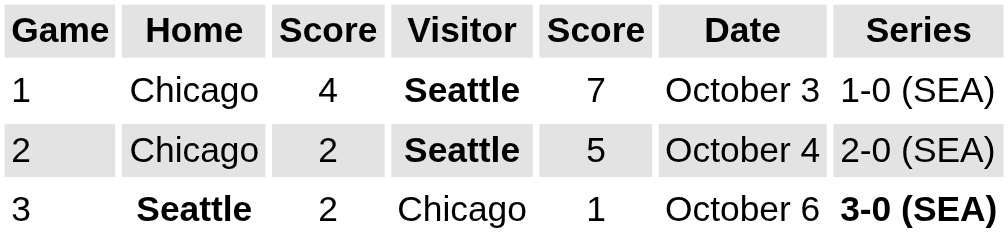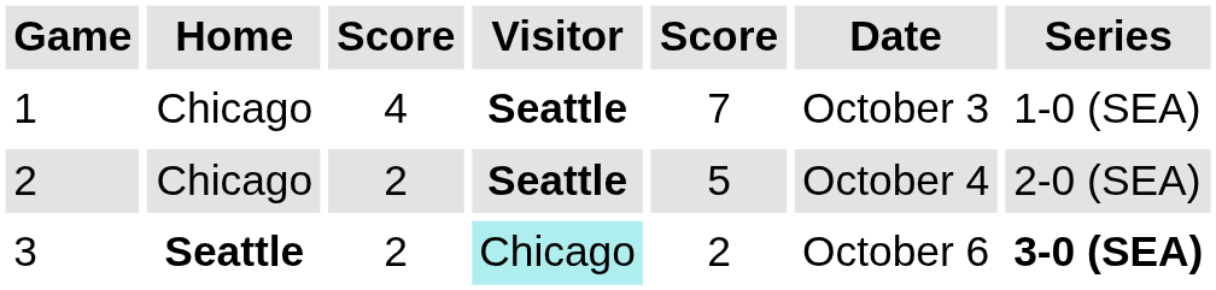 <table border="0" cellspacing="3" cellpadding="3">
 <tr style="background: #e3e3e3;">
 <th>Game</th>
 <th>Home</th>
 <th>Score</th>
 <th>Visitor</th>
 <th>Score</th>
 <th>Date</th>
 <th>Series</th>
 </tr>
 <tr>
 <td>1</td>
 <td align="center">Chicago</td>
 <td align="center">4</td>
 <td align="center"><strong>Seattle</strong></td>
 <td align="center">7</td>
 <td align="center">October 3</td>
 <td>1-0 (SEA)</td>
 </tr>
 <tr style="background: #e3e3e3;">
 <td>2</td>
 <td align="center">Chicago</td>
 <td align="center">2</td>
 <td align="center"><strong>Seattle</strong></td>
 <td align="center">5</td>
 <td align="center">October 4</td>
 <td>2-0 (SEA)</td>
 </tr>
 <tr>
 <td>3</td>
 <td align="center"><strong>Seattle</strong></td>
 <td align="center">2</td>
-<td align="center">Chicago</td>
-<td align="center">1</td>
+<td align="center" style="background: paleturquoise;">Chicago</td>
+<td align="center">2</td>
 <td align="center">October 6</td>
 <td><strong>3-0 (SEA)</strong></td>
 </tr>
 <tr>
 </tr>
 </table>
